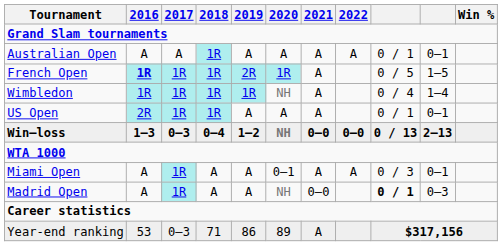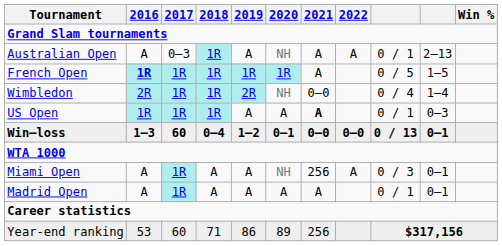 <table class="wikitable" style=text-align:center>
 <tr>
 <th>Tournament</th>
 <th><a href='#'>2016</a></th>
 <th><a href='#'>2017</a></th>
 <th><a href='#'>2018</a></th>
 <th><a href='#'>2019</a></th>
 <th><a href='#'>2020</a></th>
 <th><a href='#'>2021</a></th>
 <th><a href='#'>2022</a></th>
 <th></th>
 <th></th>
 <th>Win %</th>
 </tr>
 <tr>
 <td colspan=11 align=left><strong><a href='#'>Grand Slam tournaments</a></strong></td>
 </tr>
 <tr>
 <td align=left><a href='#'>Australian Open</a></td>
 <td>A</td>
-<td>A</td>
+<td>0–3</td>
 <td bgcolor=afeeee><a href='#'>1R</a></td>
 <td>A</td>
-<td>A</td>
+<td style=color:#767676>NH</td>
 <td>A</td>
 <td>A</td>
 <td>0 / 1</td>
-<td>0–1</td>
+<td>2–13</td>
 <td></td>
 </tr>
 <tr>
 <td align=left><a href='#'>French Open</a></td>
 <td bgcolor=afeeee><strong><a href='#'>1R</a></strong></td>
 <td bgcolor=afeeee><a href='#'>1R</a></td>
 <td bgcolor=afeeee><a href='#'>1R</a></td>
-<td bgcolor=afeeee><a href='#'>2R</a></td>
+<td bgcolor=afeeee><a href='#'>1R</a></td>
 <td bgcolor=afeeee><a href='#'>1R</a></td>
 <td>A</td>
 <td></td>
 <td>0 / 5</td>
 <td>1–5</td>
 <td></td>
 </tr>
 <tr>
 <td align=left><a href='#'>Wimbledon</a></td>
+<td bgcolor=afeeee><a href='#'>2R</a></td>
 <td bgcolor=afeeee><a href='#'>1R</a></td>
 <td bgcolor=afeeee><a href='#'>1R</a></td>
-<td bgcolor=afeeee><a href='#'>1R</a></td>
-<td bgcolor=afeeee><a href='#'>1R</a></td>
+<td bgcolor=afeeee><a href='#'>2R</a></td>
 <td style=color:#767676>NH</td>
-<td>A</td>
+<td>0–0</td>
 <td></td>
 <td>0 / 4</td>
 <td>1–4</td>
 <td></td>
 </tr>
 <tr>
 <td align=left><a href='#'>US Open</a></td>
-<td bgcolor=afeeee><a href='#'>2R</a></td>
+<td bgcolor=afeeee><a href='#'>1R</a></td>
 <td bgcolor=afeeee><a href='#'>1R</a></td>
 <td bgcolor=afeeee><a href='#'>1R</a></td>
 <td>A</td>
 <td>A</td>
-<td>A</td>
+<td><strong>A</strong></td>
 <td></td>
 <td>0 / 1</td>
-<td>0–1</td>
+<td>0–3</td>
 <td></td>
 </tr>
 <tr style=background:#efefef;font-weight:bold>
 <td align=left>Win–loss</td>
 <td>1–3</td>
-<td>0–3</td>
+<td>60</td>
 <td>0–4</td>
 <td>1–2</td>
-<td style=color:#767676>NH</td>
+<td>0–1</td>
 <td>0–0</td>
 <td>0–0</td>
 <td>0 / 13</td>
-<td>2–13</td>
+<td>0–1</td>
 <td></td>
 </tr>
 <tr>
 <td align=left colspan=11><strong><a href='#'>WTA 1000</a></strong></td>
 </tr>
 <tr>
 <td align=left><a href='#'>Miami Open</a></td>
 <td>A</td>
 <td bgcolor=afeeee><a href='#'>1R</a></td>
 <td>A</td>
 <td>A</td>
-<td>0–1</td>
-<td>A</td>
+<td style=color:#767676>NH</td>
+<td>256</td>
 <td>A</td>
 <td>0 / 3</td>
 <td>0–1</td>
 <td></td>
 </tr>
 <tr>
 <td align=left><a href='#'>Madrid Open</a></td>
 <td>A</td>
 <td bgcolor=afeeee><a href='#'>1R</a></td>
 <td>A</td>
 <td>A</td>
-<td style=color:#767676>NH</td>
-<td>0–0</td>
+<td>A</td>
+<td>A</td>
 <td></td>
-<td><strong>0 / 1</strong></td>
-<td>0–3</td>
+<td>0 / 1</td>
+<td>0–1</td>
 <td></td>
 </tr>
 <tr>
 <td align=left colspan=11><strong>Career statistics</strong></td>
 </tr>
 <tr bgcolor=efefef>
 <td align=left>Year-end ranking</td>
 <td>53</td>
-<td>0–3</td>
+<td>60</td>
 <td>71</td>
 <td>86</td>
 <td>89</td>
-<td>A</td>
+<td>256</td>
 <td></td>
 <td colspan=3><strong>$317,156</strong></td>
 </tr>
 </table>
